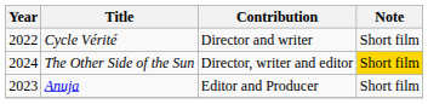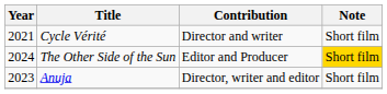 <table class="wikitable sortable">
 <tr>
 <th>Year</th>
 <th>Title</th>
 <th>Contribution</th>
 <th>Note</th>
 </tr>
 <tr>
-<td>2022</td>
+<td>2021</td>
 <td><em>Cycle Vérité</em></td>
 <td>Director and writer</td>
 <td>Short film</td>
 </tr>
 <tr>
 <td>2024</td>
 <td><em>The Other Side of the Sun</em></td>
-<td>Director, writer and editor</td>
+<td>Editor and Producer</td>
 <td style="background: gold;">Short film</td>
 </tr>
 <tr>
 <td>2023</td>
 <td><em><a href='#'>Anuja</a></em></td>
-<td>Editor and Producer</td>
+<td>Director, writer and editor</td>
 <td>Short film</td>
 </tr>
 <tr>
 </tr>
 </table>
